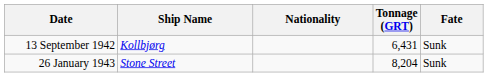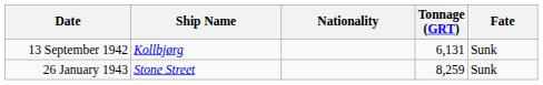 <table class="wikitable sortable">
 <tr>
 <th width="150px">Date</th>
 <th width="180px">Ship Name</th>
 <th width="160px">Nationality</th>
 <th width="25px">Tonnage<br>(<a href='#'>GRT</a>)</th>
 <th width="80px">Fate</th>
 </tr>
 <tr>
 <td align="right">13 September 1942</td>
 <td align="left"><a href='#'><em>Kollbjørg</em></a></td>
 <td align="left"></td>
-<td align="right">6,431</td>
+<td align="right">6,131</td>
 <td align="left">Sunk</td>
 </tr>
 <tr>
 <td align="right">26 January 1943</td>
 <td align="left"><a href='#'><em>Stone Street</em></a></td>
 <td align="left"></td>
-<td align="right">8,204</td>
+<td align="right">8,259</td>
 <td align="left">Sunk</td>
 </tr>
 </table>
